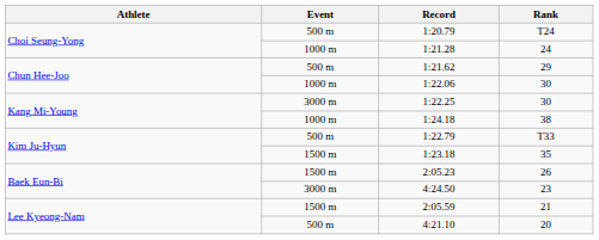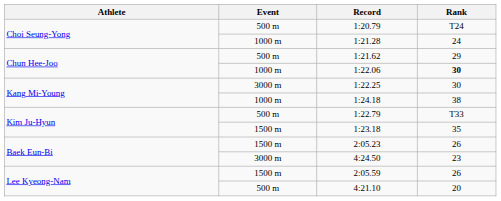 <table class=wikitable style="font-size:90%; text-align:center; width:40%">
 <tr>
 <th>Athlete</th>
 <th>Event</th>
 <th>Record</th>
 <th>Rank</th>
 </tr>
 <tr>
 <td rowspan=2 align=left><a href='#'>Choi Seung-Yong</a></td>
 <td>500 m</td>
 <td>1:20.79</td>
 <td>T24</td>
 </tr>
 <tr>
 <td>1000 m</td>
 <td>1:21.28</td>
 <td>24</td>
 </tr>
 <tr>
 <td rowspan=2 align=left><a href='#'>Chun Hee-Joo</a></td>
 <td>500 m</td>
 <td>1:21.62</td>
 <td>29</td>
 </tr>
 <tr>
 <td>1000 m</td>
 <td>1:22.06</td>
-<td>30</td>
+<td><strong>30</strong></td>
 </tr>
 <tr>
 <td rowspan=2 align=left><a href='#'>Kang Mi-Young</a></td>
 <td>3000 m</td>
 <td>1:22.25</td>
 <td>30</td>
 </tr>
 <tr>
 <td>1000 m</td>
 <td>1:24.18</td>
 <td>38</td>
 </tr>
 <tr>
 <td rowspan=2 align=left><a href='#'>Kim Ju-Hyun</a></td>
 <td>500 m</td>
 <td>1:22.79</td>
 <td>T33</td>
 </tr>
 <tr>
 <td>1500 m</td>
 <td>1:23.18</td>
 <td>35</td>
 </tr>
 <tr>
 <td rowspan=2 align=left><a href='#'>Baek Eun-Bi</a></td>
 <td>1500 m</td>
 <td>2:05.23</td>
 <td>26</td>
 </tr>
 <tr>
 <td>3000 m</td>
 <td>4:24.50</td>
 <td>23</td>
 </tr>
 <tr>
 <td rowspan=2 align=left><a href='#'>Lee Kyeong-Nam</a></td>
 <td>1500 m</td>
 <td>2:05.59</td>
-<td>21</td>
+<td>26</td>
 </tr>
 <tr>
 <td>500 m</td>
 <td>4:21.10</td>
 <td>20</td>
 </tr>
 </table>
